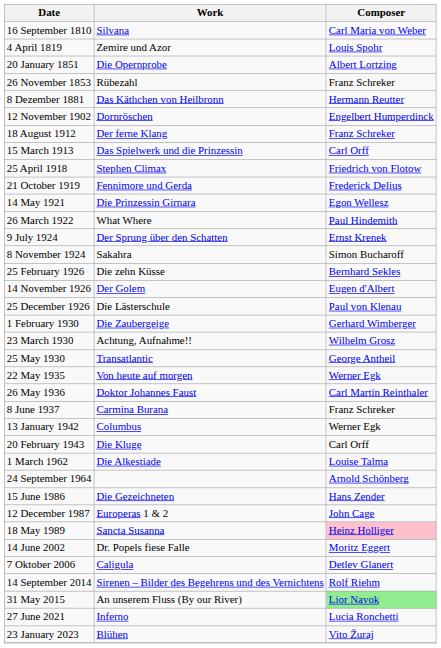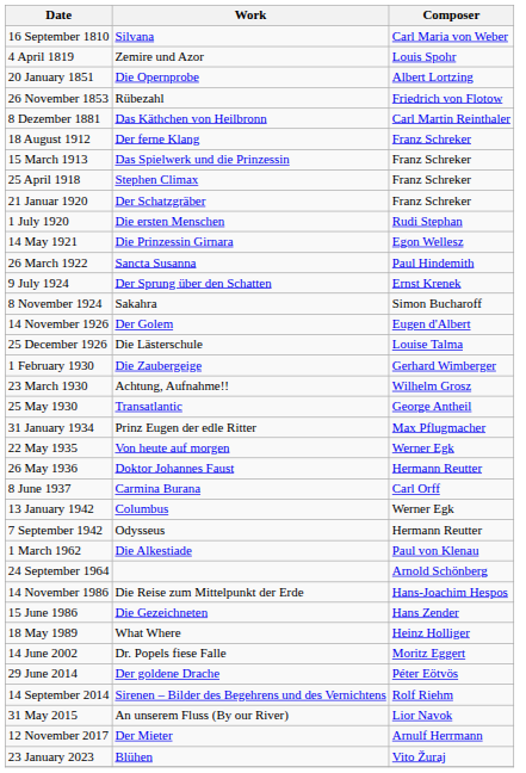 <table class="wikitable">
 <tr class="hintergrundfarbe5">
 <th>Date</th>
 <th>Work</th>
 <th>Composer</th>
 </tr>
 <tr>
 <td>16 September 1810</td>
 <td><a href='#'>Silvana</a></td>
 <td><a href='#'>Carl Maria von Weber</a></td>
 </tr>
 <tr>
 <td>4 April 1819</td>
 <td>Zemire und Azor</td>
 <td><a href='#'>Louis Spohr</a></td>
 </tr>
 <tr>
 <td>20 January 1851</td>
 <td><a href='#'>Die Opernprobe</a></td>
 <td><a href='#'>Albert Lortzing</a></td>
 </tr>
 <tr>
 <td>26 November 1853</td>
 <td>Rübezahl</td>
-<td>Franz Schreker</td>
+<td><a href='#'>Friedrich von Flotow</a></td>
 </tr>
 <tr>
 <td>8 Dezember 1881</td>
 <td><a href='#'>Das Käthchen von Heilbronn</a></td>
-<td><a href='#'>Hermann Reutter</a></td>
-</tr>
-<tr>
-<td>12 November 1902</td>
-<td><a href='#'>Dornröschen</a></td>
-<td><a href='#'>Engelbert Humperdinck</a></td>
+<td><a href='#'>Carl Martin Reinthaler</a></td>
 </tr>
 <tr>
 <td>18 August 1912</td>
 <td><a href='#'>Der ferne Klang</a></td>
 <td><a href='#'>Franz Schreker</a></td>
 </tr>
 <tr>
 <td>15 March 1913</td>
 <td><a href='#'>Das Spielwerk und die Prinzessin</a></td>
-<td><a href='#'>Carl Orff</a></td>
+<td>Franz Schreker</td>
 </tr>
 <tr>
 <td>25 April 1918</td>
 <td><a href='#'>Stephen Climax</a></td>
-<td><a href='#'>Friedrich von Flotow</a></td>
+<td>Franz Schreker</td>
 </tr>
 <tr>
-<td>21 October 1919</td>
-<td><a href='#'>Fennimore und Gerda</a></td>
-<td><a href='#'>Frederick Delius</a></td>
+<td>21 Januar 1920</td>
+<td><a href='#'>Der Schatzgräber</a></td>
+<td>Franz Schreker</td>
+</tr>
+<tr>
+<td>1 July 1920</td>
+<td><a href='#'>Die ersten Menschen</a></td>
+<td><a href='#'>Rudi Stephan</a></td>
 </tr>
 <tr>
 <td>14 May 1921</td>
 <td><a href='#'>Die Prinzessin Girnara</a></td>
 <td><a href='#'>Egon Wellesz</a></td>
 </tr>
 <tr>
 <td>26 March 1922</td>
-<td>What Where</td>
+<td><a href='#'>Sancta Susanna</a></td>
 <td><a href='#'>Paul Hindemith</a></td>
 </tr>
 <tr>
 <td>9 July 1924</td>
 <td><a href='#'>Der Sprung über den Schatten</a></td>
 <td><a href='#'>Ernst Krenek</a></td>
 </tr>
 <tr>
 <td>8 November 1924</td>
 <td>Sakahra</td>
 <td>Simon Bucharoff</td>
 </tr>
 <tr>
-<td>25 February 1926</td>
-<td>Die zehn Küsse</td>
-<td><a href='#'>Bernhard Sekles</a></td>
-</tr>
-<tr>
 <td>14 November 1926</td>
 <td><a href='#'>Der Golem</a></td>
 <td><a href='#'>Eugen d'Albert</a></td>
 </tr>
 <tr>
 <td>25 December 1926</td>
 <td>Die Lästerschule</td>
-<td><a href='#'>Paul von Klenau</a></td>
+<td><a href='#'>Louise Talma</a></td>
 </tr>
 <tr>
 <td>1 February 1930</td>
 <td><a href='#'>Die Zaubergeige</a></td>
 <td><a href='#'>Gerhard Wimberger</a></td>
 </tr>
 <tr>
 <td>23 March 1930</td>
 <td>Achtung, Aufnahme!!</td>
 <td><a href='#'>Wilhelm Grosz</a></td>
 </tr>
 <tr>
 <td>25 May 1930</td>
 <td><a href='#'>Transatlantic</a></td>
 <td><a href='#'>George Antheil</a></td>
 </tr>
 <tr>
+<td>31 January 1934</td>
+<td>Prinz Eugen der edle Ritter</td>
+<td><a href='#'>Max Pflugmacher</a></td>
+</tr>
+<tr>
 <td>22 May 1935</td>
 <td><a href='#'>Von heute auf morgen</a></td>
 <td><a href='#'>Werner Egk</a></td>
 </tr>
 <tr>
 <td>26 May 1936</td>
 <td><a href='#'>Doktor Johannes Faust</a></td>
-<td><a href='#'>Carl Martin Reinthaler</a></td>
+<td><a href='#'>Hermann Reutter</a></td>
 </tr>
 <tr>
 <td>8 June 1937</td>
 <td><a href='#'>Carmina Burana</a></td>
-<td>Franz Schreker</td>
+<td><a href='#'>Carl Orff</a></td>
 </tr>
 <tr>
 <td>13 January 1942</td>
 <td><a href='#'>Columbus</a></td>
 <td>Werner Egk</td>
 </tr>
 <tr>
-<td>20 February 1943</td>
-<td><a href='#'>Die Kluge</a></td>
-<td>Carl Orff</td>
+<td>7 September 1942</td>
+<td>Odysseus</td>
+<td>Hermann Reutter</td>
 </tr>
 <tr>
 <td>1 March 1962</td>
 <td><a href='#'>Die Alkestiade</a></td>
-<td><a href='#'>Louise Talma</a></td>
+<td><a href='#'>Paul von Klenau</a></td>
 </tr>
 <tr>
 <td>24 September 1964</td>
 <td></td>
 <td><a href='#'>Arnold Schönberg</a></td>
 </tr>
 <tr>
+<td>14 November 1986</td>
+<td>Die Reise zum Mittelpunkt der Erde</td>
+<td><a href='#'>Hans-Joachim Hespos</a></td>
+</tr>
+<tr>
 <td>15 June 1986</td>
 <td><a href='#'>Die Gezeichneten</a></td>
 <td><a href='#'>Hans Zender</a></td>
 </tr>
 <tr>
-<td>12 December 1987</td>
-<td><a href='#'>Europeras</a> 1 & 2</td>
-<td><a href='#'>John Cage</a></td>
-</tr>
-<tr>
 <td>18 May 1989</td>
-<td><a href='#'>Sancta Susanna</a></td>
-<td style="background: pink;"><a href='#'>Heinz Holliger</a></td>
+<td>What Where</td>
+<td><a href='#'>Heinz Holliger</a></td>
 </tr>
 <tr>
 <td>14 June 2002</td>
 <td>Dr. Popels fiese Falle</td>
 <td><a href='#'>Moritz Eggert</a></td>
 </tr>
 <tr>
-<td>7 Oktober 2006</td>
-<td><a href='#'>Caligula</a></td>
-<td><a href='#'>Detlev Glanert</a></td>
+<td>29 June 2014</td>
+<td><a href='#'>Der goldene Drache</a></td>
+<td><a href='#'>Péter Eötvös</a></td>
 </tr>
 <tr>
 <td>14 September 2014</td>
 <td><a href='#'>Sirenen – Bilder des Begehrens und des Vernichtens</a></td>
 <td><a href='#'>Rolf Riehm</a></td>
 </tr>
 <tr>
 <td>31 May 2015</td>
 <td>An unserem Fluss (By our River)</td>
-<td style="background: lightgreen;"><a href='#'>Lior Navok</a></td>
+<td><a href='#'>Lior Navok</a></td>
 </tr>
 <tr>
-<td>27 June 2021</td>
-<td><a href='#'>Inferno</a></td>
-<td><a href='#'>Lucia Ronchetti</a></td>
+<td>12 November 2017</td>
+<td><a href='#'>Der Mieter</a></td>
+<td><a href='#'>Arnulf Herrmann</a></td>
 </tr>
 <tr>
 <td>23 January 2023</td>
 <td><a href='#'>Blühen</a></td>
 <td><a href='#'>Vito Žuraj</a></td>
 </tr>
 <tr>
 </tr>
 </table>
